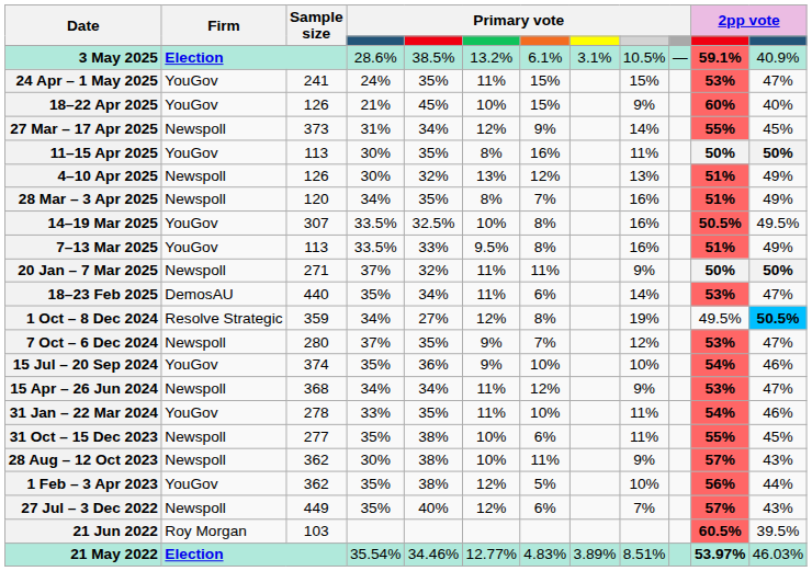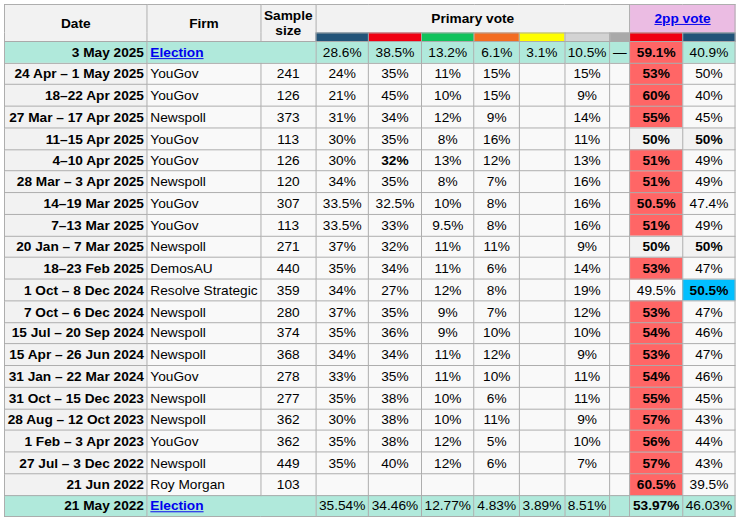 <table class="nowrap wikitable tpl-blanktable" style=text-align:center;font-size:90%>
 <tr>
 <th rowspan=2>Date</th>
 <th rowspan=2>Firm</th>
 <th rowspan=2>Sample<br>size</th>
 <th colspan="7">Primary vote</th>
 <th colspan=2 class=unsortable style=background:#ebbce3><a href='#'>2pp vote</a></th>
 </tr>
 <tr>
 <th class="unsortable" style=background:#225479></th>
 <th class="unsortable" style="background:#F00011"></th>
 <th class=unsortable style=background:#10C25B></th>
 <th class=unsortable style=background:#f36c21></th>
 <th class=unsortable style=background:yellow></th>
 <th class=unsortable style=background:lightgray></th>
 <th class=unsortable style=background:darkgrey></th>
 <th class="unsortable" style="background:#F00011"></th>
 <th class="unsortable" style=background:#225479></th>
 </tr>
 <tr>
 </tr>
 <tr style=background:#b0e9db>
 <td style=text-align:right data-sort-value=3-May-2025><strong>3 May 2025</strong></td>
 <td colspan=2 style=text-align:left><strong><a href='#'>Election</a></strong></td>
 <td>28.6%</td>
 <td>38.5%</td>
 <td>13.2%</td>
 <td>6.1%</td>
 <td>3.1%</td>
 <td>10.5%</td>
 <td>—</td>
 <td style=background:#f66><strong>59.1%</strong></td>
 <td>40.9%</td>
 </tr>
 <tr>
 <th style=text-align:right>24 Apr – 1 May 2025</th>
 <td style="text-align:left;">YouGov</td>
 <td>241</td>
 <td>24%</td>
 <td>35%</td>
 <td>11%</td>
 <td>15%</td>
 <td></td>
 <td>15%</td>
 <td></td>
 <th style="background:#f66">53%</th>
-<td>47%</td>
+<td>50%</td>
 </tr>
 <tr>
 <th style=text-align:right>18–22 Apr 2025</th>
 <td style="text-align:left;">YouGov</td>
 <td>126</td>
 <td>21%</td>
 <td>45%</td>
 <td>10%</td>
 <td>15%</td>
 <td></td>
 <td>9%</td>
 <td></td>
 <th style="background:#f66">60%</th>
 <td>40%</td>
 </tr>
 <tr>
 <th style=text-align:right>27 Mar – 17 Apr 2025</th>
 <td style="text-align:left;">Newspoll</td>
 <td>373</td>
 <td>31%</td>
 <td>34%</td>
 <td>12%</td>
 <td>9%</td>
 <td></td>
 <td>14%</td>
 <td></td>
 <th style="background:#f66">55%</th>
 <td>45%</td>
 </tr>
 <tr>
 <th style=text-align:right>11–15 Apr 2025</th>
 <td style="text-align:left;">YouGov</td>
 <td>113</td>
 <td>30%</td>
 <td>35%</td>
 <td>8%</td>
 <td>16%</td>
 <td></td>
 <td>11%</td>
 <td></td>
 <th>50%</th>
 <th>50%</th>
 </tr>
 <tr>
 <th style=text-align:right>4–10 Apr 2025</th>
-<td style="text-align:left;">Newspoll</td>
+<td style="text-align:left;">YouGov</td>
 <td>126</td>
 <td>30%</td>
-<td>32%</td>
+<td><strong>32%</strong></td>
 <td>13%</td>
 <td>12%</td>
 <td></td>
 <td>13%</td>
 <td></td>
 <th style="background:#f66">51%</th>
 <td>49%</td>
 </tr>
 <tr>
 <th style=text-align:right>28 Mar – 3 Apr 2025</th>
 <td style="text-align:left;">Newspoll</td>
 <td>120</td>
 <td>34%</td>
 <td>35%</td>
 <td>8%</td>
 <td>7%</td>
 <td></td>
 <td>16%</td>
 <td></td>
 <th style=background:#f66>51%</th>
 <td>49%</td>
 </tr>
 <tr>
 <th style=text-align:right>14–19 Mar 2025</th>
 <td style="text-align:left;">YouGov</td>
 <td>307</td>
 <td>33.5%</td>
 <td>32.5%</td>
 <td>10%</td>
 <td>8%</td>
 <td></td>
 <td>16%</td>
 <td></td>
 <th style=background:#f66>50.5%</th>
-<td>49.5%</td>
+<td>47.4%</td>
 </tr>
 <tr>
 <th style=text-align:right>7–13 Mar 2025</th>
 <td style="text-align:left;">YouGov</td>
 <td>113</td>
 <td>33.5%</td>
 <td>33%</td>
 <td>9.5%</td>
 <td>8%</td>
 <td></td>
 <td>16%</td>
 <td></td>
 <th style=background:#f66>51%</th>
 <td>49%</td>
 </tr>
 <tr>
 <th style=text-align:right>20 Jan – 7 Mar 2025</th>
 <td style="text-align:left;">Newspoll</td>
 <td>271</td>
 <td>37%</td>
 <td>32%</td>
 <td>11%</td>
 <td>11%</td>
 <td></td>
 <td>9%</td>
 <td></td>
 <th>50%</th>
 <th>50%</th>
 </tr>
 <tr>
 <th style=text-align:right>18–23 Feb 2025</th>
 <td style="text-align:left;">DemosAU</td>
 <td>440</td>
 <td>35%</td>
 <td>34%</td>
 <td>11%</td>
 <td>6%</td>
 <td></td>
 <td>14%</td>
 <td></td>
 <th style=background:#f66>53%</th>
 <td>47%</td>
 </tr>
 <tr>
 <th style=text-align:right>1 Oct – 8 Dec 2024</th>
 <td style="text-align:left;">Resolve Strategic</td>
 <td>359</td>
 <td>34%</td>
 <td>27%</td>
 <td>12%</td>
 <td>8%</td>
 <td></td>
 <td>19%</td>
 <td></td>
 <td>49.5%</td>
 <th style=background:#00bfff>50.5%</th>
 </tr>
 <tr>
 <th style=text-align:right>7 Oct – 6 Dec 2024</th>
 <td style="text-align:left;">Newspoll</td>
 <td>280</td>
 <td>37%</td>
 <td>35%</td>
 <td>9%</td>
 <td>7%</td>
 <td></td>
 <td>12%</td>
 <td></td>
 <th style=background:#f66>53%</th>
 <td>47%</td>
 </tr>
 <tr>
 <th style=text-align:right>15 Jul – 20 Sep 2024</th>
-<td style="text-align:left;">YouGov</td>
+<td style="text-align:left;">Newspoll</td>
 <td>374</td>
 <td>35%</td>
 <td>36%</td>
 <td>9%</td>
 <td>10%</td>
 <td></td>
 <td>10%</td>
 <td></td>
 <th style=background:#f66>54%</th>
 <td>46%</td>
 </tr>
 <tr>
 <th style=text-align:right>15 Apr – 26 Jun 2024</th>
 <td style="text-align:left;">Newspoll</td>
 <td>368</td>
 <td>34%</td>
 <td>34%</td>
 <td>11%</td>
 <td>12%</td>
 <td></td>
 <td>9%</td>
 <td></td>
 <th style=background:#f66>53%</th>
 <td>47%</td>
 </tr>
 <tr>
 <th style=text-align:right>31 Jan – 22 Mar 2024</th>
 <td style="text-align:left;">YouGov</td>
 <td>278</td>
 <td>33%</td>
 <td>35%</td>
 <td>11%</td>
 <td>10%</td>
 <td></td>
 <td>11%</td>
 <td></td>
 <th style=background:#f66>54%</th>
 <td>46%</td>
 </tr>
 <tr>
 <th style=text-align:right>31 Oct – 15 Dec 2023</th>
 <td style=text-align:left>Newspoll</td>
 <td>277</td>
 <td>35%</td>
 <td>38%</td>
 <td>10%</td>
 <td>6%</td>
 <td></td>
 <td>11%</td>
 <td></td>
 <th style=background:#f66>55%</th>
 <td>45%</td>
 </tr>
 <tr>
 <th style=text-align:right>28 Aug – 12 Oct 2023</th>
 <td style=text-align:left>Newspoll</td>
 <td>362</td>
 <td>30%</td>
 <td>38%</td>
 <td>10%</td>
 <td>11%</td>
 <td></td>
 <td>9%</td>
 <td></td>
 <th style=background:#f66>57%</th>
 <td>43%</td>
 </tr>
 <tr>
 <th style=text-align:right data-sort-value=27-June-2022>1 Feb – 3 Apr 2023</th>
 <td style="text-align:left;">YouGov</td>
 <td>362</td>
 <td>35%</td>
 <td>38%</td>
 <td>12%</td>
 <td>5%</td>
 <td></td>
 <td>10%</td>
 <td></td>
 <th style=background:#f66>56%</th>
 <td>44%</td>
 </tr>
 <tr>
 <th style=text-align:right data-sort-value=27-June-2022>27 Jul – 3 Dec 2022</th>
 <td style=text-align:left>Newspoll</td>
 <td>449</td>
 <td>35%</td>
 <td>40%</td>
 <td>12%</td>
 <td>6%</td>
 <td></td>
 <td>7%</td>
 <td></td>
 <th style=background:#f66>57%</th>
 <td>43%</td>
 </tr>
 <tr>
 <th style=text-align:right data-sort-value=21-June-2022>21 Jun 2022</th>
 <td style=text-align:left>Roy Morgan</td>
 <td>103</td>
 <td></td>
 <td></td>
 <td></td>
 <td></td>
 <td></td>
 <td></td>
 <td></td>
 <th style=background:#f66>60.5%</th>
 <td>39.5%</td>
 </tr>
 <tr style=background:#b0e9db>
 <td style=text-align:right data-sort-value=21-May-2022><strong>21 May 2022</strong></td>
 <td colspan=2 style=text-align:left><strong><a href='#'>Election</a></strong></td>
 <td>35.54%</td>
 <td>34.46%</td>
 <td>12.77%</td>
 <td>4.83%</td>
 <td>3.89%</td>
 <td>8.51%</td>
 <td></td>
 <td><strong>53.97%</strong></td>
 <td>46.03%</td>
 </tr>
 </table>
